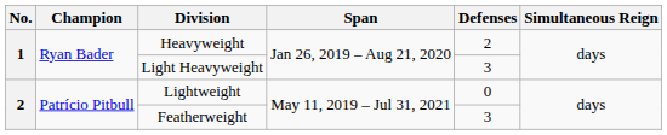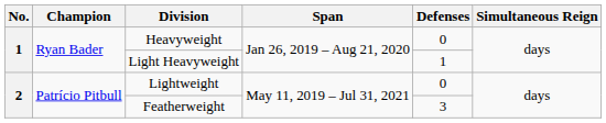 <table class="wikitable">
 <tr>
 <th>No.</th>
 <th>Champion</th>
 <th>Division</th>
 <th>Span</th>
 <th>Defenses</th>
 <th>Simultaneous Reign</th>
 </tr>
 <tr>
 <th rowspan=2>1</th>
 <td align=left rowspan=2> <a href='#'>Ryan Bader</a></td>
 <td align=center rowspan=1>Heavyweight</td>
 <td align=center rowspan=2>Jan 26, 2019 – Aug 21, 2020</td>
-<td align=center>2</td>
+<td align=center>0</td>
 <td align=center rowspan=2> days</td>
 </tr>
 <tr>
 <td align=center rowspan=1>Light Heavyweight</td>
-<td align=center>3</td>
+<td align=center>1</td>
 </tr>
 <tr>
 <th rowspan=2>2</th>
 <td align=left rowspan=2> <a href='#'>Patrício Pitbull</a></td>
 <td align=center rowspan=1>Lightweight</td>
 <td align=center rowspan=2>May 11, 2019 – Jul 31, 2021</td>
 <td align=center>0</td>
 <td align=center rowspan=2> days</td>
 </tr>
 <tr>
 <td align=center rowspan=2>Featherweight</td>
 <td align=center>3</td>
 </tr>
 </table>
